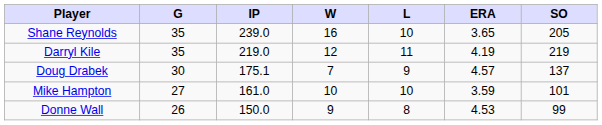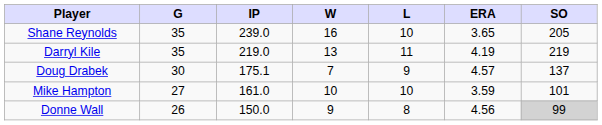 <table class="wikitable sortable">
 <tr>
 <th style="background:#ddf; width:16%;">Player</th>
 <th style="background:#ddf; width:9%;">G</th>
 <th style="background:#ddf; width:9%;">IP</th>
 <th style="background:#ddf; width:9%;">W</th>
 <th style="background:#ddf; width:9%;">L</th>
 <th style="background:#ddf; width:9%;">ERA</th>
 <th style="background:#ddf; width:9%;">SO</th>
 </tr>
 <tr align=center>
 <td><a href='#'>Shane Reynolds</a></td>
 <td>35</td>
 <td>239.0</td>
 <td>16</td>
 <td>10</td>
 <td>3.65</td>
 <td>205</td>
 </tr>
 <tr align=center>
 <td><a href='#'>Darryl Kile</a></td>
 <td>35</td>
 <td>219.0</td>
-<td>12</td>
+<td>13</td>
 <td>11</td>
 <td>4.19</td>
 <td>219</td>
 </tr>
 <tr align=center>
 <td><a href='#'>Doug Drabek</a></td>
 <td>30</td>
 <td>175.1</td>
 <td>7</td>
 <td>9</td>
 <td>4.57</td>
 <td>137</td>
 </tr>
 <tr align=center>
 <td><a href='#'>Mike Hampton</a></td>
 <td>27</td>
 <td>161.0</td>
 <td>10</td>
 <td>10</td>
 <td>3.59</td>
 <td>101</td>
 </tr>
 <tr align=center>
 <td><a href='#'>Donne Wall</a></td>
 <td>26</td>
 <td>150.0</td>
 <td>9</td>
 <td>8</td>
-<td>4.53</td>
-<td>99</td>
+<td>4.56</td>
+<td style="background: lightgrey;">99</td>
 </tr>
 </table>
